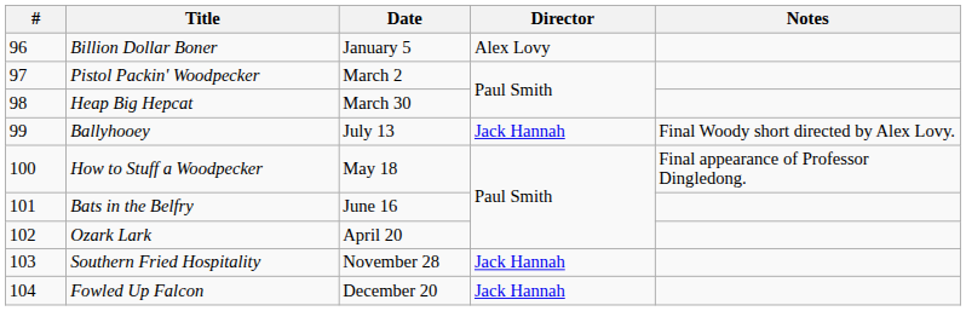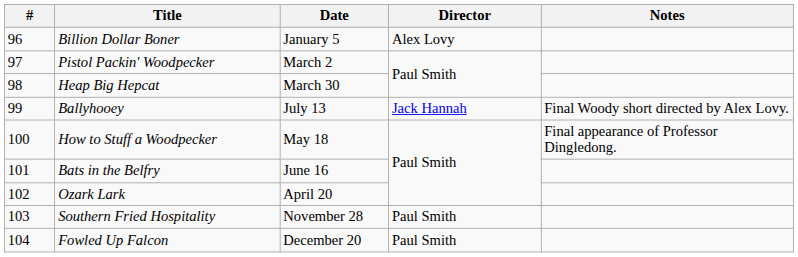 <table class="wikitable">
 <tr>
 <th style="width:3em">#</th>
 <th style="width:15em">Title</th>
 <th style="width:7em">Date</th>
 <th style="width:10em">Director</th>
 <th>Notes</th>
 </tr>
 <tr>
 <td>96</td>
 <td><em>Billion Dollar Boner</em></td>
 <td>January 5</td>
 <td>Alex Lovy</td>
 <td></td>
 </tr>
 <tr>
 <td>97</td>
 <td><em>Pistol Packin' Woodpecker</em></td>
 <td>March 2</td>
 <td rowspan="2">Paul Smith</td>
 <td></td>
 </tr>
 <tr>
 <td>98</td>
 <td><em>Heap Big Hepcat</em></td>
 <td>March 30</td>
 <td></td>
 </tr>
 <tr>
 <td>99</td>
 <td><em>Ballyhooey</em></td>
 <td>July 13</td>
 <td><a href='#'>Jack Hannah</a></td>
 <td>Final Woody short directed by Alex Lovy.</td>
 </tr>
 <tr>
 <td>100</td>
 <td><em>How to Stuff a Woodpecker</em></td>
 <td>May 18</td>
 <td rowspan="3">Paul Smith</td>
 <td>Final appearance of Professor Dingledong.</td>
 </tr>
 <tr>
 <td>101</td>
 <td><em>Bats in the Belfry</em></td>
 <td>June 16</td>
 <td></td>
 </tr>
 <tr>
 <td>102</td>
 <td><em>Ozark Lark</em></td>
 <td>April 20</td>
 <td></td>
 </tr>
 <tr>
 <td>103</td>
 <td><em>Southern Fried Hospitality</em></td>
 <td>November 28</td>
-<td><a href='#'>Jack Hannah</a></td>
+<td>Paul Smith</td>
 <td></td>
 </tr>
 <tr>
 <td>104</td>
 <td><em>Fowled Up Falcon</em></td>
 <td>December 20</td>
-<td><a href='#'>Jack Hannah</a></td>
+<td>Paul Smith</td>
 <td></td>
 </tr>
 </table>
